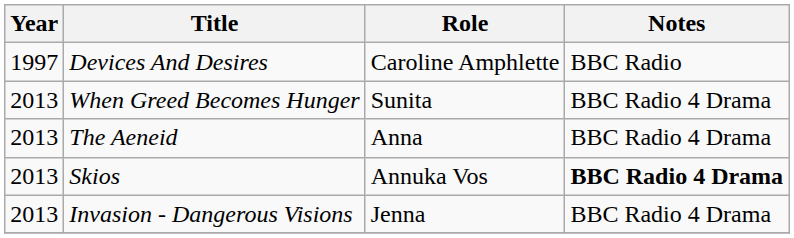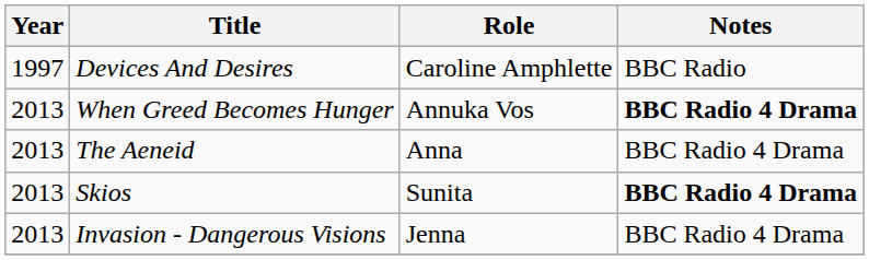 <table class="wikitable sortable">
 <tr>
 <th>Year</th>
 <th>Title</th>
 <th>Role</th>
 <th class=unsortable>Notes</th>
 </tr>
 <tr>
 <td>1997</td>
 <td><em>Devices And Desires</em></td>
 <td>Caroline Amphlette</td>
 <td>BBC Radio</td>
 </tr>
 <tr>
 <td>2013</td>
 <td><em>When Greed Becomes Hunger</em></td>
-<td>Sunita</td>
-<td>BBC Radio 4 Drama</td>
+<td>Annuka Vos</td>
+<td><strong>BBC Radio 4 Drama</strong></td>
 </tr>
 <tr>
 <td>2013</td>
 <td><em>The Aeneid</em></td>
 <td>Anna</td>
 <td>BBC Radio 4 Drama</td>
 </tr>
 <tr>
 <td>2013</td>
 <td><em>Skios</em></td>
-<td>Annuka Vos</td>
+<td>Sunita</td>
 <td><strong>BBC Radio 4 Drama</strong></td>
 </tr>
 <tr>
 <td>2013</td>
 <td><em>Invasion - Dangerous Visions</em></td>
 <td>Jenna</td>
 <td>BBC Radio 4 Drama</td>
 </tr>
 <tr>
 </tr>
 </table>
